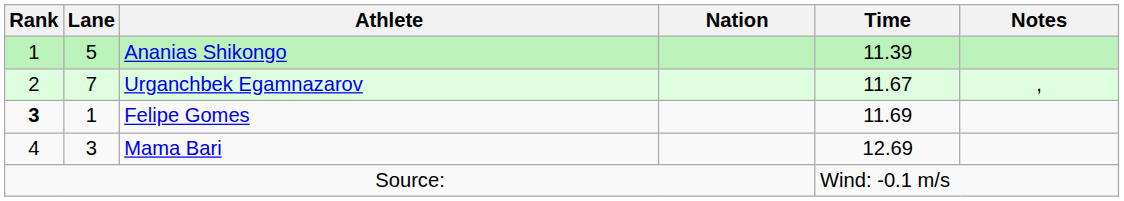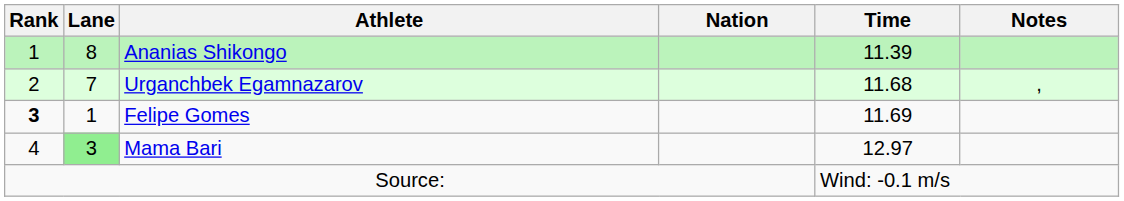 <table class="wikitable sortable" style="text-align:center;width: 70%;">
 <tr>
 <th scope="col" style="width: 15px;">Rank</th>
 <th scope="col" style="width: 15px;">Lane</th>
 <th scope="col">Athlete</th>
 <th scope="col">Nation</th>
 <th scope="col">Time</th>
 <th scope="col">Notes</th>
 </tr>
 <tr bgcolor=bbf3bb>
 <td>1</td>
-<td>5</td>
+<td>8</td>
 <td align=left><a href='#'>Ananias Shikongo</a><br></td>
 <td align=left></td>
 <td>11.39</td>
 <td></td>
 </tr>
 <tr bgcolor=ddffdd>
 <td>2</td>
 <td>7</td>
 <td align=left><a href='#'>Urganchbek Egamnazarov</a><br></td>
 <td align=left></td>
-<td>11.67</td>
+<td>11.68</td>
 <td>, </td>
 </tr>
 <tr>
 <td><strong>3</strong></td>
 <td>1</td>
 <td align=left><a href='#'>Felipe Gomes</a><br></td>
 <td align=left></td>
 <td>11.69</td>
 <td></td>
 </tr>
 <tr>
 <td>4</td>
-<td>3</td>
+<td style="background: lightgreen;">3</td>
 <td align=left><a href='#'>Mama Bari</a><br></td>
 <td align=left></td>
-<td>12.69</td>
+<td>12.97</td>
 <td></td>
 </tr>
 <tr class="sortbottom">
 <td colspan="4">Source:</td>
 <td colspan="2" style="text-align:left;">Wind: -0.1 m/s</td>
 </tr>
 </table>
